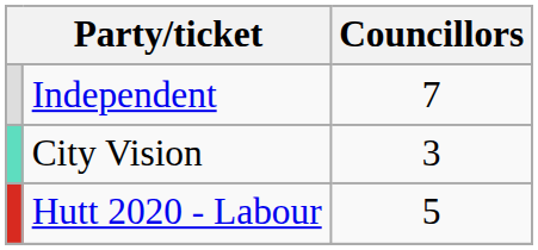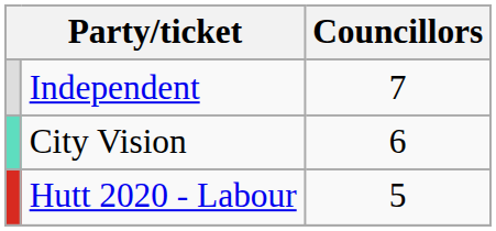 <table class="wikitable">
 <tr>
 <th colspan=2>Party/ticket</th>
 <th>Councillors</th>
 </tr>
 <tr>
 <td style="background:#DDDDDD"></td>
 <td><a href='#'>Independent</a></td>
 <td style="text-align: center;">7</td>
 </tr>
 <tr>
 <td style="background:#5EDDBF"></td>
 <td>City Vision</td>
-<td style="text-align: center;">3</td>
+<td style="text-align: center;">6</td>
 </tr>
 <tr>
 <td style="background:#D82A20"></td>
 <td><a href='#'>Hutt 2020 - Labour</a></td>
 <td style="text-align: center;">5</td>
 </tr>
 <tr>
 </tr>
 </table>
